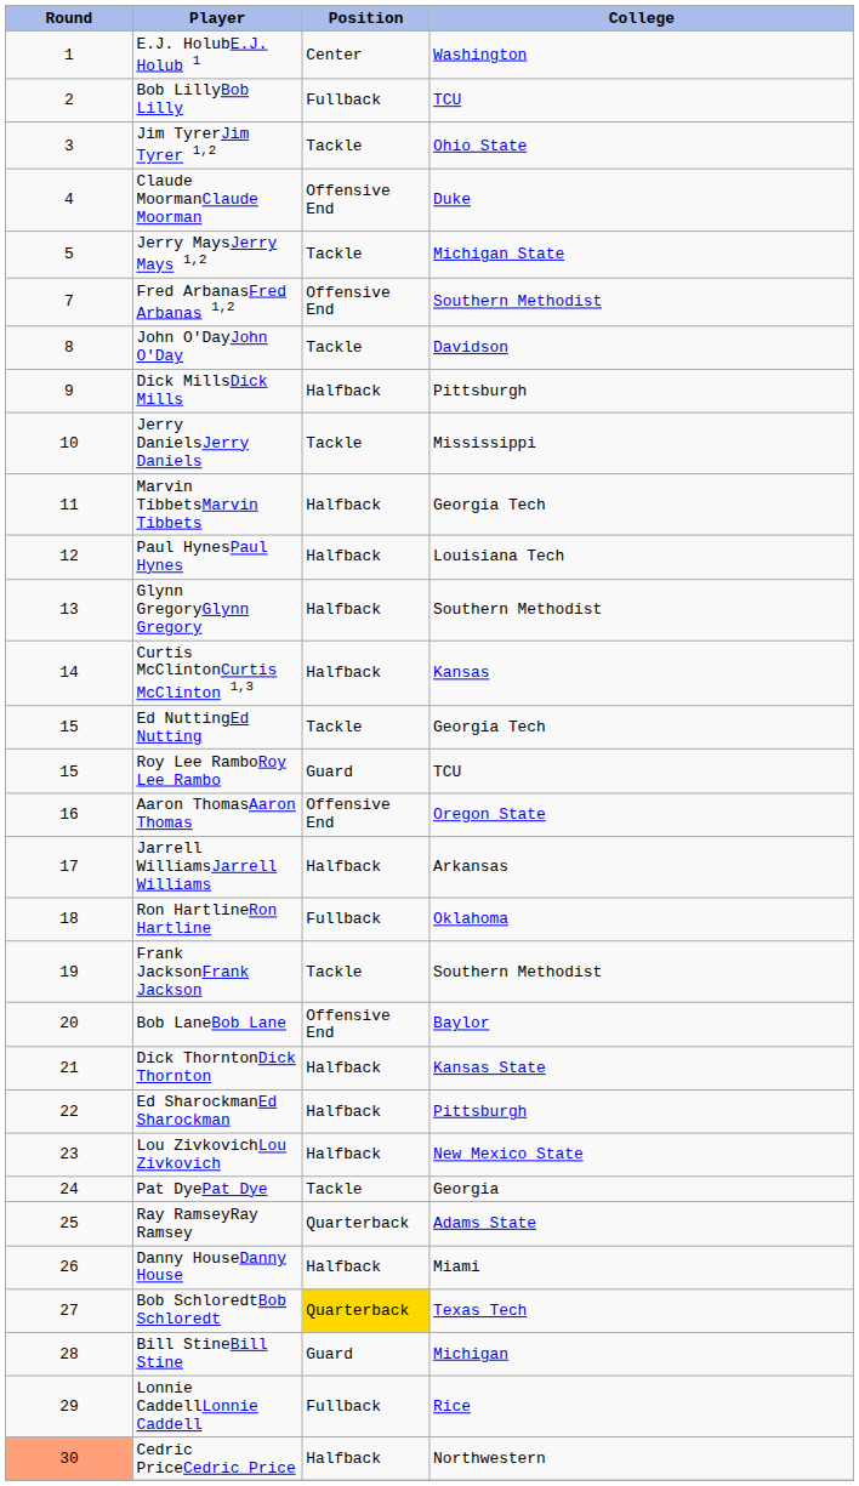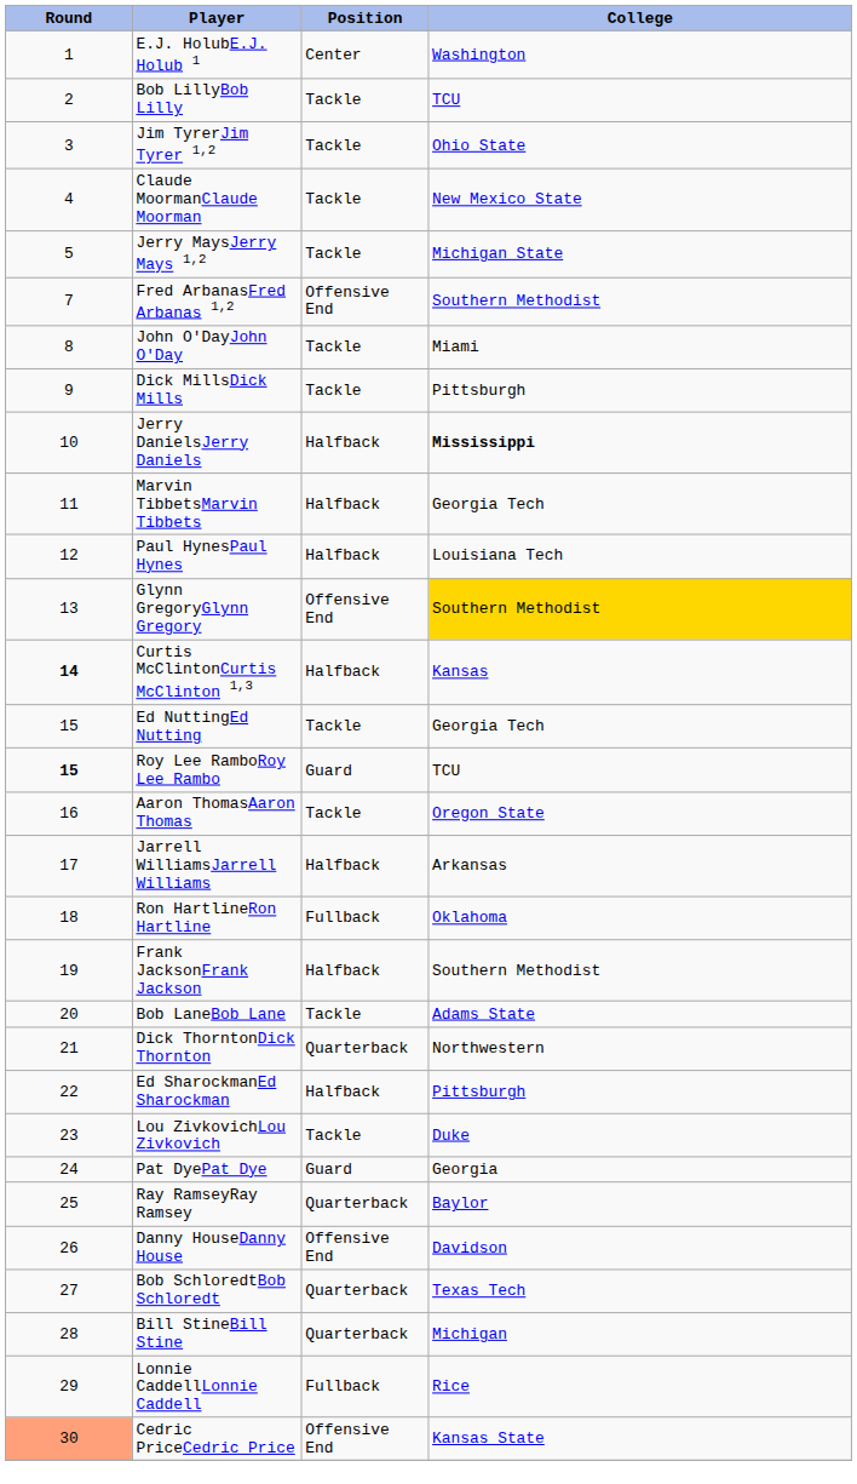 <table class="wikitable sortable sortable" style="width: 80%">
 <tr>
 <th style="background:#A8BDEC;" width=15%>Round</th>
 <th width=20% style="background:#A8BDEC;">Player</th>
 <th width=15% style="background:#A8BDEC;">Position</th>
 <th style="background:#A8BDEC;">College</th>
 </tr>
 <tr>
 <td align=center>1</td>
 <td><span>E.J. Holub</span><a href='#'>E.J. Holub</a> <sup>1</sup></td>
 <td>Center</td>
 <td><a href='#'>Washington</a></td>
 </tr>
 <tr>
 <td align=center>2</td>
 <td><span>Bob Lilly</span><a href='#'>Bob Lilly</a></td>
-<td>Fullback</td>
+<td>Tackle</td>
 <td><a href='#'>TCU</a></td>
 </tr>
 <tr>
 <td align=center>3</td>
 <td><span>Jim Tyrer</span><a href='#'>Jim Tyrer</a> <sup>1,2</sup></td>
 <td>Tackle</td>
 <td><a href='#'>Ohio State</a></td>
 </tr>
 <tr>
 <td align=center>4</td>
 <td><span>Claude Moorman</span><a href='#'>Claude Moorman</a></td>
-<td>Offensive End</td>
-<td><a href='#'>Duke</a></td>
+<td>Tackle</td>
+<td><a href='#'>New Mexico State</a></td>
 </tr>
 <tr>
 <td align=center>5</td>
 <td><span>Jerry Mays</span><a href='#'>Jerry Mays</a> <sup>1,2</sup></td>
 <td>Tackle</td>
 <td><a href='#'>Michigan State</a></td>
 </tr>
 <tr>
 <td align=center>7</td>
 <td><span>Fred Arbanas</span><a href='#'>Fred Arbanas</a> <sup>1,2</sup></td>
 <td>Offensive End</td>
 <td><a href='#'>Southern Methodist</a></td>
 </tr>
 <tr>
 <td align=center>8</td>
 <td><span>John O'Day</span><a href='#'>John O'Day</a></td>
 <td>Tackle</td>
-<td><a href='#'>Davidson</a></td>
+<td>Miami</td>
 </tr>
 <tr>
 <td align=center>9</td>
 <td><span>Dick Mills</span><a href='#'>Dick Mills</a></td>
-<td>Halfback</td>
+<td>Tackle</td>
 <td>Pittsburgh</td>
 </tr>
 <tr>
 <td align=center>10</td>
 <td><span>Jerry Daniels</span><a href='#'>Jerry Daniels</a></td>
-<td>Tackle</td>
-<td>Mississippi</td>
+<td>Halfback</td>
+<td><strong>Mississippi</strong></td>
 </tr>
 <tr>
 <td align=center>11</td>
 <td><span>Marvin Tibbets</span><a href='#'>Marvin Tibbets</a></td>
 <td>Halfback</td>
 <td>Georgia Tech</td>
 </tr>
 <tr>
 <td align=center>12</td>
 <td><span>Paul Hynes</span><a href='#'>Paul Hynes</a></td>
 <td>Halfback</td>
 <td>Louisiana Tech</td>
 </tr>
 <tr>
 <td align=center>13</td>
 <td><span>Glynn Gregory</span><a href='#'>Glynn Gregory</a></td>
-<td>Halfback</td>
-<td>Southern Methodist</td>
+<td>Offensive End</td>
+<td style="background: gold;">Southern Methodist</td>
 </tr>
 <tr>
-<td align=center>14</td>
+<td align=center><strong>14</strong></td>
 <td><span>Curtis McClinton</span><a href='#'>Curtis McClinton</a> <sup>1,3</sup></td>
 <td>Halfback</td>
 <td><a href='#'>Kansas</a></td>
 </tr>
 <tr>
 <td align=center>15</td>
 <td><span>Ed Nutting</span><a href='#'>Ed Nutting</a></td>
 <td>Tackle</td>
 <td>Georgia Tech</td>
 </tr>
 <tr>
-<td align=center>15</td>
+<td align=center><strong>15</strong></td>
 <td><span>Roy Lee Rambo</span><a href='#'>Roy Lee Rambo</a></td>
 <td>Guard</td>
 <td>TCU</td>
 </tr>
 <tr>
 <td align=center>16</td>
 <td><span>Aaron Thomas</span><a href='#'>Aaron Thomas</a></td>
-<td>Offensive End</td>
+<td>Tackle</td>
 <td><a href='#'>Oregon State</a></td>
 </tr>
 <tr>
 <td align=center>17</td>
 <td><span>Jarrell Williams</span><a href='#'>Jarrell Williams</a></td>
 <td>Halfback</td>
 <td>Arkansas</td>
 </tr>
 <tr>
 <td align=center>18</td>
 <td><span>Ron Hartline</span><a href='#'>Ron Hartline</a></td>
 <td>Fullback</td>
 <td><a href='#'>Oklahoma</a></td>
 </tr>
 <tr>
 <td align=center>19</td>
 <td><span>Frank Jackson</span><a href='#'>Frank Jackson</a></td>
-<td>Tackle</td>
+<td>Halfback</td>
 <td>Southern Methodist</td>
 </tr>
 <tr>
 <td align=center>20</td>
 <td><span>Bob Lane</span><a href='#'>Bob Lane</a></td>
-<td>Offensive End</td>
-<td><a href='#'>Baylor</a></td>
+<td>Tackle</td>
+<td><a href='#'>Adams State</a></td>
 </tr>
 <tr>
 <td align=center>21</td>
 <td><span>Dick Thornton</span><a href='#'>Dick Thornton</a></td>
-<td>Halfback</td>
-<td><a href='#'>Kansas State</a></td>
+<td>Quarterback</td>
+<td>Northwestern</td>
 </tr>
 <tr>
 <td align=center>22</td>
 <td><span>Ed Sharockman</span><a href='#'>Ed Sharockman</a></td>
 <td>Halfback</td>
 <td><a href='#'>Pittsburgh</a></td>
 </tr>
 <tr>
 <td align=center>23</td>
 <td><span>Lou Zivkovich</span><a href='#'>Lou Zivkovich</a></td>
-<td>Halfback</td>
-<td><a href='#'>New Mexico State</a></td>
+<td>Tackle</td>
+<td><a href='#'>Duke</a></td>
 </tr>
 <tr>
 <td align=center>24</td>
 <td><span>Pat Dye</span><a href='#'>Pat Dye</a></td>
-<td>Tackle</td>
+<td>Guard</td>
 <td>Georgia</td>
 </tr>
 <tr>
 <td align=center>25</td>
 <td><span>Ray Ramsey</span>Ray Ramsey</td>
 <td>Quarterback</td>
-<td><a href='#'>Adams State</a></td>
+<td><a href='#'>Baylor</a></td>
 </tr>
 <tr>
 <td align=center>26</td>
 <td><span>Danny House</span><a href='#'>Danny House</a></td>
-<td>Halfback</td>
-<td>Miami</td>
+<td>Offensive End</td>
+<td><a href='#'>Davidson</a></td>
 </tr>
 <tr>
 <td align=center>27</td>
 <td><span>Bob Schloredt</span><a href='#'>Bob Schloredt</a></td>
-<td style="background: gold;">Quarterback</td>
+<td>Quarterback</td>
 <td><a href='#'>Texas Tech</a></td>
 </tr>
 <tr>
 <td align=center>28</td>
 <td><span>Bill Stine</span><a href='#'>Bill Stine</a></td>
-<td>Guard</td>
+<td>Quarterback</td>
 <td><a href='#'>Michigan</a></td>
 </tr>
 <tr>
 <td align=center>29</td>
 <td><span>Lonnie Caddell</span><a href='#'>Lonnie Caddell</a></td>
 <td>Fullback</td>
 <td><a href='#'>Rice</a></td>
 </tr>
 <tr>
 <td align=center style="background: lightsalmon;">30</td>
 <td><span>Cedric Price</span><a href='#'>Cedric Price</a></td>
-<td>Halfback</td>
-<td>Northwestern</td>
+<td>Offensive End</td>
+<td><a href='#'>Kansas State</a></td>
 </tr>
 <tr>
 </tr>
 </table>
